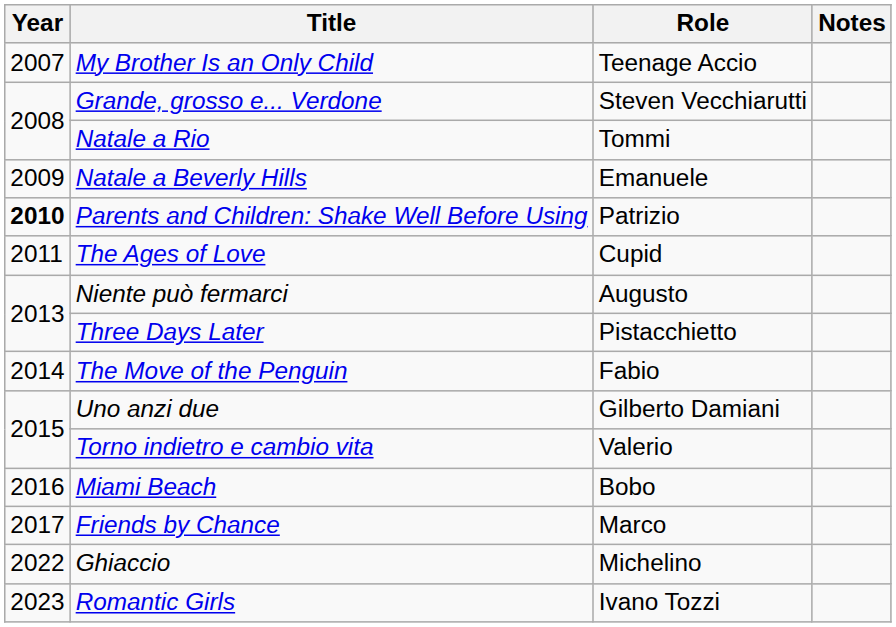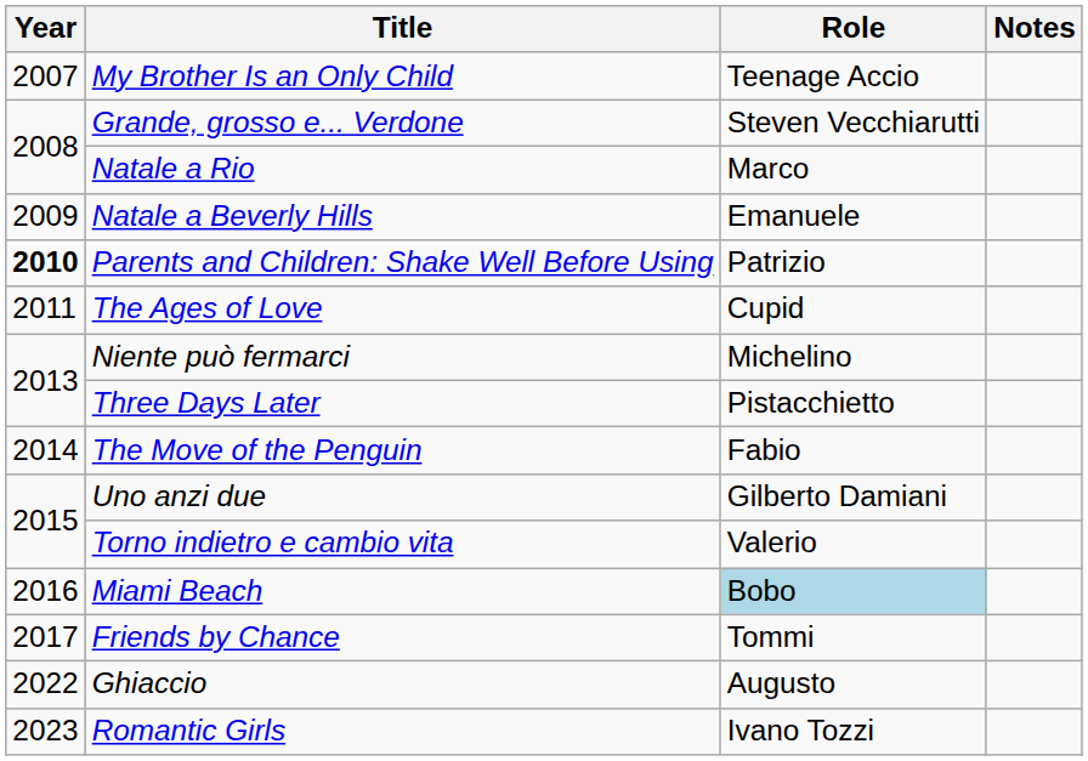 <table class="wikitable plainrowheaders sortable">
 <tr>
 <th scope="col">Year</th>
 <th scope="col">Title</th>
 <th scope="col">Role</th>
 <th scope="col" class="unsortable">Notes</th>
 </tr>
 <tr>
 <td>2007</td>
 <td><em><a href='#'>My Brother Is an Only Child</a></em></td>
 <td>Teenage Accio</td>
 <td></td>
 </tr>
 <tr>
 <td rowspan=2>2008</td>
 <td><em><a href='#'>Grande, grosso e... Verdone</a></em></td>
 <td>Steven Vecchiarutti</td>
 <td></td>
 </tr>
 <tr>
 <td><em><a href='#'>Natale a Rio</a></em></td>
-<td>Tommi</td>
+<td>Marco</td>
 <td></td>
 </tr>
 <tr>
 <td>2009</td>
 <td><em><a href='#'>Natale a Beverly Hills</a></em></td>
 <td>Emanuele</td>
 <td></td>
 </tr>
 <tr>
 <td><strong>2010</strong></td>
 <td><em><a href='#'>Parents and Children: Shake Well Before Using</a></em></td>
 <td>Patrizio</td>
 <td></td>
 </tr>
 <tr>
 <td>2011</td>
 <td><em><a href='#'>The Ages of Love</a></em></td>
 <td>Cupid</td>
 <td></td>
 </tr>
 <tr>
 <td rowspan="2">2013</td>
 <td><em>Niente può fermarci</em></td>
-<td>Augusto</td>
+<td>Michelino</td>
 <td></td>
 </tr>
 <tr>
 <td><em><a href='#'>Three Days Later</a></em></td>
 <td>Pistacchietto</td>
 <td></td>
 </tr>
 <tr>
 <td>2014</td>
 <td><em><a href='#'>The Move of the Penguin</a></em></td>
 <td>Fabio</td>
 <td></td>
 </tr>
 <tr>
 <td rowspan="2">2015</td>
 <td><em>Uno anzi due</em></td>
 <td>Gilberto Damiani</td>
 <td></td>
 </tr>
 <tr>
 <td><em><a href='#'>Torno indietro e cambio vita</a></em></td>
 <td>Valerio</td>
 <td></td>
 </tr>
 <tr>
 <td>2016</td>
 <td><em><a href='#'>Miami Beach</a></em></td>
-<td>Bobo</td>
+<td style="background: lightblue;">Bobo</td>
 <td></td>
 </tr>
 <tr>
 <td>2017</td>
 <td><em><a href='#'>Friends by Chance</a></em></td>
-<td>Marco</td>
+<td>Tommi</td>
 <td></td>
 </tr>
 <tr>
 <td>2022</td>
 <td><em>Ghiaccio</em></td>
-<td>Michelino</td>
+<td>Augusto</td>
 <td></td>
 </tr>
 <tr>
 <td>2023</td>
 <td><em><a href='#'>Romantic Girls</a></em></td>
 <td>Ivano Tozzi</td>
 <td></td>
 </tr>
 </table>
